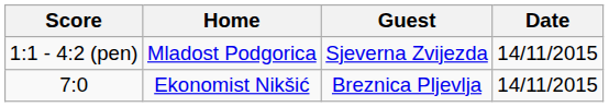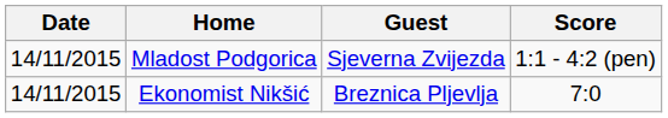 <table class="wikitable" style="text-align:center;">
 <tr>
-<th><strong>Score</strong></th>
+<th><strong>Date</strong></th>
 <th><strong>Home</strong></th>
 <th><strong>Guest</strong></th>
-<th><strong>Date</strong></th>
+<th><strong>Score</strong></th>
 </tr>
 <tr>
-<td>1:1 - 4:2 (pen)</td>
+<td>14/11/2015</td>
 <td><a href='#'>Mladost Podgorica</a></td>
 <td><a href='#'>Sjeverna Zvijezda</a></td>
-<td>14/11/2015</td>
+<td>1:1 - 4:2 (pen)</td>
 </tr>
 <tr>
-<td>7:0</td>
+<td>14/11/2015</td>
 <td><a href='#'>Ekonomist Nikšić</a></td>
 <td><a href='#'>Breznica Pljevlja</a></td>
-<td>14/11/2015</td>
+<td>7:0</td>
 </tr>
 </table>
